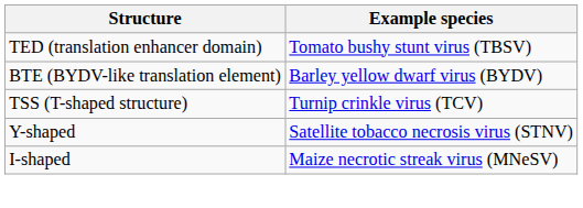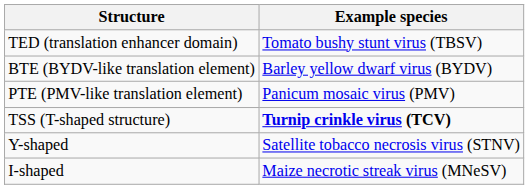 <table class="wikitable">
 <tr>
 <th>Structure</th>
 <th>Example species</th>
 </tr>
 <tr>
 <td>TED (translation enhancer domain)</td>
 <td><a href='#'>Tomato bushy stunt virus</a> (TBSV)</td>
 </tr>
 <tr>
 <td>BTE (BYDV-like translation element)</td>
 <td><a href='#'>Barley yellow dwarf virus</a> (BYDV)</td>
 </tr>
 <tr>
+<td>PTE (PMV-like translation element)</td>
+<td><a href='#'>Panicum mosaic virus</a> (PMV)</td>
+</tr>
+<tr>
 <td>TSS (T-shaped structure)</td>
-<td><a href='#'>Turnip crinkle virus</a> (TCV)</td>
+<td><strong><a href='#'>Turnip crinkle virus</a> (TCV)</strong></td>
 </tr>
 <tr>
 <td>Y-shaped</td>
 <td><a href='#'>Satellite tobacco necrosis virus</a> (STNV)</td>
 </tr>
 <tr>
 <td>I-shaped</td>
 <td><a href='#'>Maize necrotic streak virus</a> (MNeSV)</td>
 </tr>
 </table>
